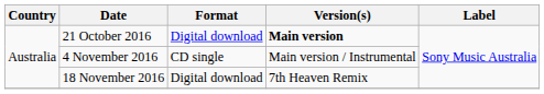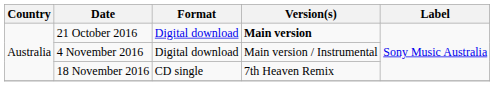 <table class="wikitable plainrowheaders">
 <tr>
 <th scope="col">Country</th>
 <th scope="col">Date</th>
 <th scope="col">Format</th>
 <th scope="col">Version(s)</th>
 <th scope="col">Label</th>
 </tr>
 <tr>
 <td rowspan="3">Australia</td>
 <td>21 October 2016</td>
 <td><a href='#'>Digital download</a></td>
 <td><strong>Main version</strong></td>
 <td rowspan="3"><a href='#'>Sony Music Australia</a></td>
 </tr>
 <tr>
 <td>4 November 2016</td>
-<td>CD single</td>
+<td>Digital download</td>
 <td>Main version / Instrumental</td>
 </tr>
 <tr>
 <td>18 November 2016</td>
-<td>Digital download</td>
+<td>CD single</td>
 <td>7th Heaven Remix</td>
 </tr>
 <tr>
 </tr>
 </table>
